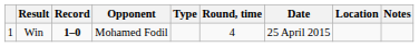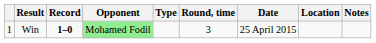 <table class="wikitable" style="text-align:center; font-size:95%">
 <tr>
 <th></th>
 <th>Result</th>
 <th>Record</th>
 <th>Opponent</th>
 <th>Type</th>
 <th>Round, time</th>
 <th>Date</th>
 <th>Location</th>
 <th>Notes</th>
 </tr>
 <tr>
 <td>1</td>
 <td>Win</td>
 <td><strong>1–0</strong></td>
-<td style="text-align:left;"> Mohamed Fodil</td>
+<td style="background: lightgreen; text-align:left;"> Mohamed Fodil</td>
 <td></td>
-<td>4</td>
+<td>3</td>
 <td>25 April 2015</td>
 <td style="text-align:left;"> </td>
 <td style="text-align:left;"></td>
 </tr>
 </table>
